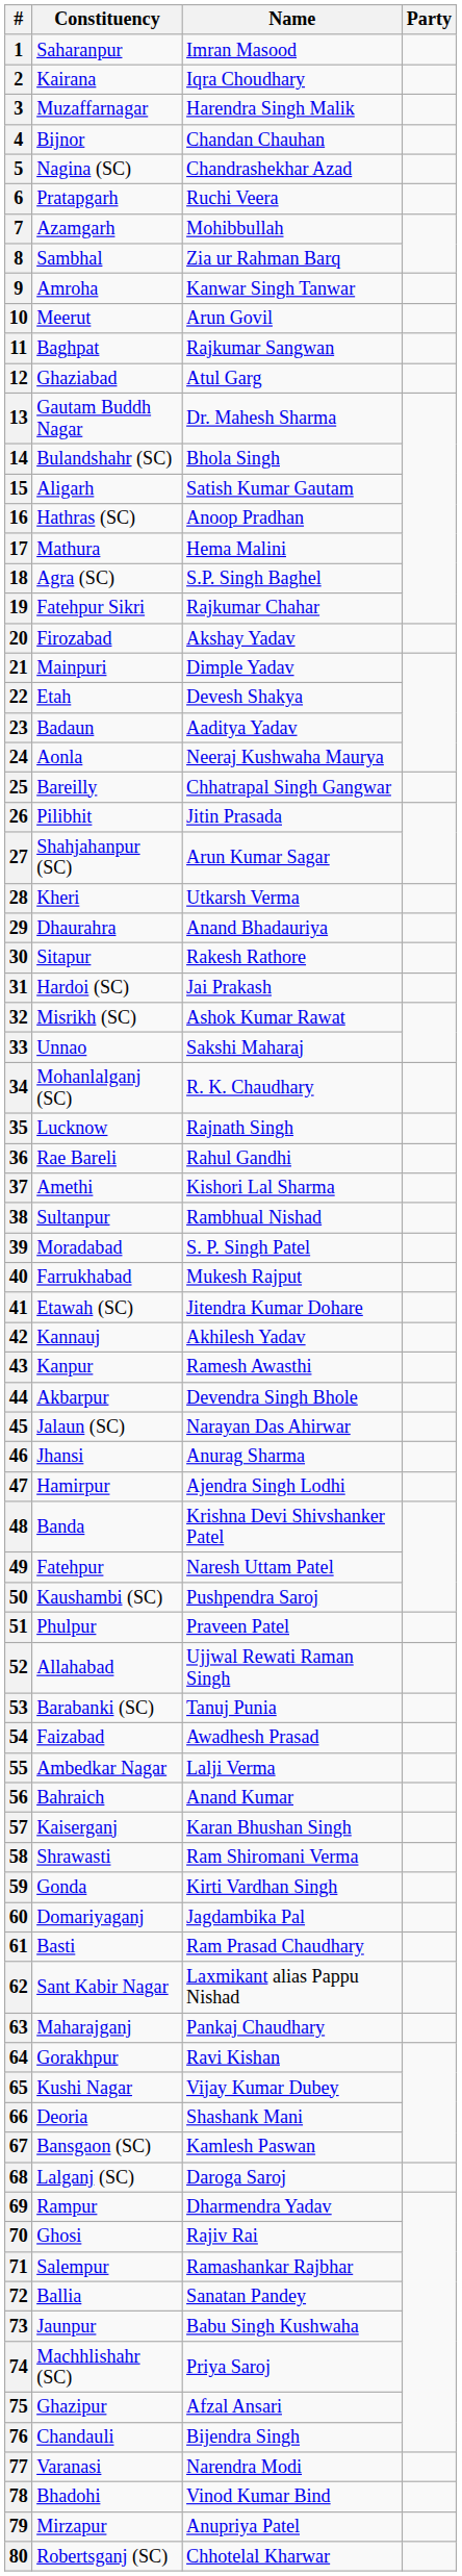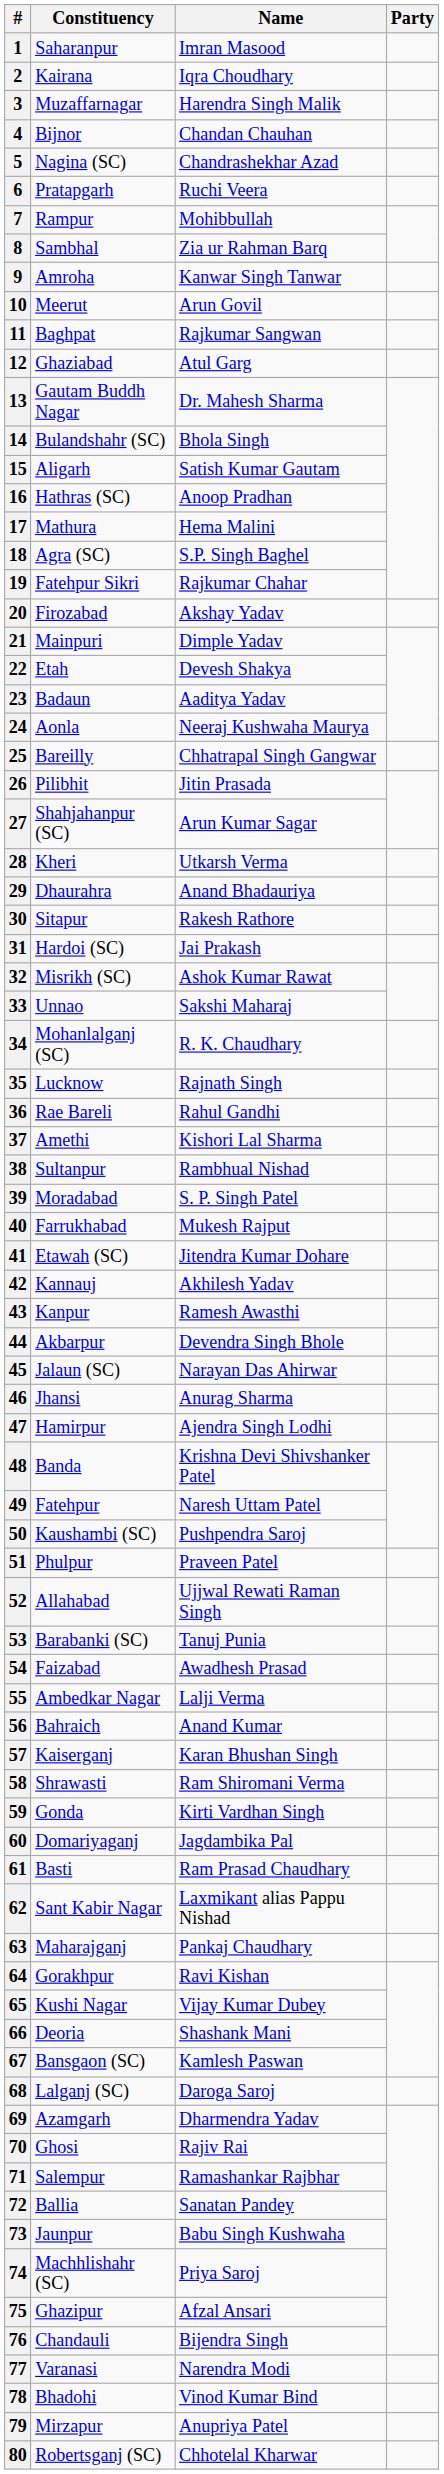 <table class="wikitable sortable">
 <tr>
 <th>#</th>
 <th style="width:120px">Constituency</th>
 <th style="width:180px">Name</th>
 <th colspan=2>Party</th>
 </tr>
 <tr>
 <th>1</th>
 <td><a href='#'>Saharanpur</a></td>
 <td><a href='#'>Imran Masood</a></td>
 <td></td>
 </tr>
 <tr>
 <th>2</th>
 <td><a href='#'>Kairana</a></td>
 <td><a href='#'>Iqra Choudhary</a></td>
 <td></td>
 </tr>
 <tr>
 <th>3</th>
 <td><a href='#'>Muzaffarnagar</a></td>
 <td><a href='#'>Harendra Singh Malik</a></td>
 </tr>
 <tr>
 <th>4</th>
 <td><a href='#'>Bijnor</a></td>
 <td><a href='#'>Chandan Chauhan</a></td>
 <td></td>
 </tr>
 <tr>
 <th>5</th>
 <td><a href='#'>Nagina</a> (SC)</td>
 <td><a href='#'>Chandrashekhar Azad</a></td>
 <td></td>
 </tr>
 <tr>
 <th>6</th>
 <td><a href='#'>Pratapgarh</a></td>
 <td><a href='#'>Ruchi Veera</a></td>
 <td></td>
 </tr>
 <tr>
 <th>7</th>
-<td><a href='#'>Azamgarh</a></td>
+<td><a href='#'>Rampur</a></td>
 <td><a href='#'>Mohibbullah</a></td>
 </tr>
 <tr>
 <th>8</th>
 <td><a href='#'>Sambhal</a></td>
 <td><a href='#'>Zia ur Rahman Barq</a></td>
 </tr>
 <tr>
 <th>9</th>
 <td><a href='#'>Amroha</a></td>
 <td><a href='#'>Kanwar Singh Tanwar</a></td>
 <td></td>
 </tr>
 <tr>
 <th>10</th>
 <td><a href='#'>Meerut</a></td>
 <td><a href='#'>Arun Govil</a></td>
 </tr>
 <tr>
 <th>11</th>
 <td><a href='#'>Baghpat</a></td>
 <td><a href='#'>Rajkumar Sangwan</a></td>
 <td></td>
 </tr>
 <tr>
 <th>12</th>
 <td><a href='#'>Ghaziabad</a></td>
 <td><a href='#'>Atul Garg</a></td>
 <td></td>
 </tr>
 <tr>
 <th>13</th>
 <td><a href='#'>Gautam Buddh Nagar</a></td>
 <td><a href='#'>Dr. Mahesh Sharma</a></td>
 </tr>
 <tr>
 <th>14</th>
 <td><a href='#'>Bulandshahr</a> (SC)</td>
 <td><a href='#'>Bhola Singh</a></td>
 </tr>
 <tr>
 <th>15</th>
 <td><a href='#'>Aligarh</a></td>
 <td><a href='#'>Satish Kumar Gautam</a></td>
 </tr>
 <tr>
 <th>16</th>
 <td><a href='#'>Hathras</a> (SC)</td>
 <td><a href='#'>Anoop Pradhan</a></td>
 </tr>
 <tr>
 <th>17</th>
 <td><a href='#'>Mathura</a></td>
 <td><a href='#'>Hema Malini</a></td>
 </tr>
 <tr>
 <th>18</th>
 <td><a href='#'>Agra</a> (SC)</td>
 <td><a href='#'>S.P. Singh Baghel</a></td>
 </tr>
 <tr>
 <th>19</th>
 <td><a href='#'>Fatehpur Sikri</a></td>
 <td><a href='#'>Rajkumar Chahar</a></td>
 </tr>
 <tr>
 <th>20</th>
 <td><a href='#'>Firozabad</a></td>
 <td><a href='#'>Akshay Yadav</a></td>
 <td></td>
 </tr>
 <tr>
 <th>21</th>
 <td><a href='#'>Mainpuri</a></td>
 <td><a href='#'>Dimple Yadav</a></td>
 </tr>
 <tr>
 <th>22</th>
 <td><a href='#'>Etah</a></td>
 <td><a href='#'>Devesh Shakya</a></td>
 </tr>
 <tr>
 <th>23</th>
 <td><a href='#'>Badaun</a></td>
 <td><a href='#'>Aaditya Yadav</a></td>
 </tr>
 <tr>
 <th>24</th>
 <td><a href='#'>Aonla</a></td>
 <td><a href='#'>Neeraj Kushwaha Maurya</a></td>
 </tr>
 <tr>
 <th>25</th>
 <td><a href='#'>Bareilly</a></td>
 <td><a href='#'>Chhatrapal Singh Gangwar</a></td>
 <td></td>
 </tr>
 <tr>
 <th>26</th>
 <td><a href='#'>Pilibhit</a></td>
 <td><a href='#'>Jitin Prasada</a></td>
 </tr>
 <tr>
 <th>27</th>
 <td><a href='#'>Shahjahanpur</a> (SC)</td>
 <td><a href='#'>Arun Kumar Sagar</a></td>
 </tr>
 <tr>
 <th>28</th>
 <td><a href='#'>Kheri</a></td>
 <td><a href='#'>Utkarsh Verma</a></td>
 <td></td>
 </tr>
 <tr>
 <th>29</th>
 <td><a href='#'>Dhaurahra</a></td>
 <td><a href='#'>Anand Bhadauriya</a></td>
 </tr>
 <tr>
 <th>30</th>
 <td><a href='#'>Sitapur</a></td>
 <td><a href='#'>Rakesh Rathore</a></td>
 <td></td>
 </tr>
 <tr>
 <th>31</th>
 <td><a href='#'>Hardoi</a> (SC)</td>
 <td><a href='#'>Jai Prakash</a></td>
 <td></td>
 </tr>
 <tr>
 <th>32</th>
 <td><a href='#'>Misrikh</a> (SC)</td>
 <td><a href='#'>Ashok Kumar Rawat</a></td>
 </tr>
 <tr>
 <th>33</th>
 <td><a href='#'>Unnao</a></td>
 <td><a href='#'>Sakshi Maharaj</a></td>
 </tr>
 <tr>
 <th>34</th>
 <td><a href='#'>Mohanlalganj</a> (SC)</td>
 <td><a href='#'>R. K. Chaudhary</a></td>
 <td></td>
 </tr>
 <tr>
 <th>35</th>
 <td><a href='#'>Lucknow</a></td>
 <td><a href='#'>Rajnath Singh</a></td>
 <td></td>
 </tr>
 <tr>
 <th>36</th>
 <td><a href='#'>Rae Bareli</a></td>
 <td><a href='#'>Rahul Gandhi</a></td>
 <td></td>
 </tr>
 <tr>
 <th>37</th>
 <td><a href='#'>Amethi</a></td>
 <td><a href='#'>Kishori Lal Sharma</a></td>
 </tr>
 <tr>
 <th>38</th>
 <td><a href='#'>Sultanpur</a></td>
 <td><a href='#'>Rambhual Nishad</a></td>
 <td></td>
 </tr>
 <tr>
 <th>39</th>
 <td><a href='#'>Moradabad</a></td>
 <td><a href='#'>S. P. Singh Patel</a></td>
 </tr>
 <tr>
 <th>40</th>
 <td><a href='#'>Farrukhabad</a></td>
 <td><a href='#'>Mukesh Rajput</a></td>
 <td></td>
 </tr>
 <tr>
 <th>41</th>
 <td><a href='#'>Etawah</a> (SC)</td>
 <td><a href='#'>Jitendra Kumar Dohare</a></td>
 <td></td>
 </tr>
 <tr>
 <th>42</th>
 <td><a href='#'>Kannauj</a></td>
 <td><a href='#'>Akhilesh Yadav</a></td>
 </tr>
 <tr>
 <th>43</th>
 <td><a href='#'>Kanpur</a></td>
 <td><a href='#'>Ramesh Awasthi</a></td>
 <td></td>
 </tr>
 <tr>
 <th>44</th>
 <td><a href='#'>Akbarpur</a></td>
 <td><a href='#'>Devendra Singh Bhole</a></td>
 </tr>
 <tr>
 <th>45</th>
 <td><a href='#'>Jalaun</a> (SC)</td>
 <td><a href='#'>Narayan Das Ahirwar</a></td>
 <td></td>
 </tr>
 <tr>
 <th>46</th>
 <td><a href='#'>Jhansi</a></td>
 <td><a href='#'>Anurag Sharma</a></td>
 <td></td>
 </tr>
 <tr>
 <th>47</th>
 <td><a href='#'>Hamirpur</a></td>
 <td><a href='#'>Ajendra Singh Lodhi</a></td>
 <td></td>
 </tr>
 <tr>
 <th>48</th>
 <td><a href='#'>Banda</a></td>
 <td><a href='#'>Krishna Devi Shivshanker Patel</a></td>
 </tr>
 <tr>
 <th>49</th>
 <td><a href='#'>Fatehpur</a></td>
 <td><a href='#'>Naresh Uttam Patel</a></td>
 </tr>
 <tr>
 <th>50</th>
 <td><a href='#'>Kaushambi</a> (SC)</td>
 <td><a href='#'>Pushpendra Saroj</a></td>
 </tr>
 <tr>
 <th>51</th>
 <td><a href='#'>Phulpur</a></td>
 <td><a href='#'>Praveen Patel</a></td>
 <td></td>
 </tr>
 <tr>
 <th>52</th>
 <td><a href='#'>Allahabad</a></td>
 <td><a href='#'>Ujjwal Rewati Raman Singh</a></td>
 <td></td>
 </tr>
 <tr>
 <th>53</th>
 <td><a href='#'>Barabanki</a> (SC)</td>
 <td><a href='#'>Tanuj Punia</a></td>
 </tr>
 <tr>
 <th>54</th>
 <td><a href='#'>Faizabad</a></td>
 <td><a href='#'>Awadhesh Prasad</a></td>
 <td></td>
 </tr>
 <tr>
 <th>55</th>
 <td><a href='#'>Ambedkar Nagar</a></td>
 <td><a href='#'>Lalji Verma</a></td>
 </tr>
 <tr>
 <th>56</th>
 <td><a href='#'>Bahraich</a></td>
 <td><a href='#'>Anand Kumar</a></td>
 <td></td>
 </tr>
 <tr>
 <th>57</th>
 <td><a href='#'>Kaiserganj</a></td>
 <td><a href='#'>Karan Bhushan Singh</a></td>
 </tr>
 <tr>
 <th>58</th>
 <td><a href='#'>Shrawasti</a></td>
 <td><a href='#'>Ram Shiromani Verma</a></td>
 <td></td>
 </tr>
 <tr>
 <th>59</th>
 <td><a href='#'>Gonda</a></td>
 <td><a href='#'>Kirti Vardhan Singh</a></td>
 <td></td>
 </tr>
 <tr>
 <th>60</th>
 <td><a href='#'>Domariyaganj</a></td>
 <td><a href='#'>Jagdambika Pal</a></td>
 </tr>
 <tr>
 <th>61</th>
 <td><a href='#'>Basti</a></td>
 <td><a href='#'>Ram Prasad Chaudhary</a></td>
 <td></td>
 </tr>
 <tr>
 <th>62</th>
 <td><a href='#'>Sant Kabir Nagar</a></td>
 <td><a href='#'>Laxmikant</a> alias Pappu Nishad</td>
 </tr>
 <tr>
 <th>63</th>
 <td><a href='#'>Maharajganj</a></td>
 <td><a href='#'>Pankaj Chaudhary</a></td>
 <td></td>
 </tr>
 <tr>
 <th>64</th>
 <td><a href='#'>Gorakhpur</a></td>
 <td><a href='#'>Ravi Kishan</a></td>
 </tr>
 <tr>
 <th>65</th>
 <td><a href='#'>Kushi Nagar</a></td>
 <td><a href='#'>Vijay Kumar Dubey</a></td>
 </tr>
 <tr>
 <th>66</th>
 <td><a href='#'>Deoria</a></td>
 <td><a href='#'>Shashank Mani</a></td>
 </tr>
 <tr>
 <th>67</th>
 <td><a href='#'>Bansgaon</a> (SC)</td>
 <td><a href='#'>Kamlesh Paswan</a></td>
 </tr>
 <tr>
 <th>68</th>
 <td><a href='#'>Lalganj</a> (SC)</td>
 <td><a href='#'>Daroga Saroj</a></td>
 <td></td>
 </tr>
 <tr>
 <th>69</th>
-<td><a href='#'>Rampur</a></td>
+<td><a href='#'>Azamgarh</a></td>
 <td><a href='#'>Dharmendra Yadav</a></td>
 </tr>
 <tr>
 <th>70</th>
 <td><a href='#'>Ghosi</a></td>
 <td><a href='#'>Rajiv Rai</a></td>
 </tr>
 <tr>
 <th>71</th>
 <td><a href='#'>Salempur</a></td>
 <td><a href='#'>Ramashankar Rajbhar</a></td>
 </tr>
 <tr>
 <th>72</th>
 <td><a href='#'>Ballia</a></td>
 <td><a href='#'>Sanatan Pandey</a></td>
 </tr>
 <tr>
 <th>73</th>
 <td><a href='#'>Jaunpur</a></td>
 <td><a href='#'>Babu Singh Kushwaha</a></td>
 </tr>
 <tr>
 <th>74</th>
 <td><a href='#'>Machhlishahr</a> (SC)</td>
 <td><a href='#'>Priya Saroj</a></td>
 </tr>
 <tr>
 <th>75</th>
 <td><a href='#'>Ghazipur</a></td>
 <td><a href='#'>Afzal Ansari</a></td>
 </tr>
 <tr>
 <th>76</th>
 <td><a href='#'>Chandauli</a></td>
 <td><a href='#'>Bijendra Singh</a></td>
 </tr>
 <tr>
 <th>77</th>
 <td><a href='#'>Varanasi</a></td>
 <td><a href='#'>Narendra Modi</a></td>
 <td></td>
 </tr>
 <tr>
 <th>78</th>
 <td><a href='#'>Bhadohi</a></td>
 <td><a href='#'>Vinod Kumar Bind</a></td>
 </tr>
 <tr>
 <th>79</th>
 <td><a href='#'>Mirzapur</a></td>
 <td><a href='#'>Anupriya Patel</a></td>
 <td></td>
 </tr>
 <tr>
 <th>80</th>
 <td><a href='#'>Robertsganj</a> (SC)</td>
 <td><a href='#'>Chhotelal Kharwar</a></td>
 <td></td>
 </tr>
 </table>
